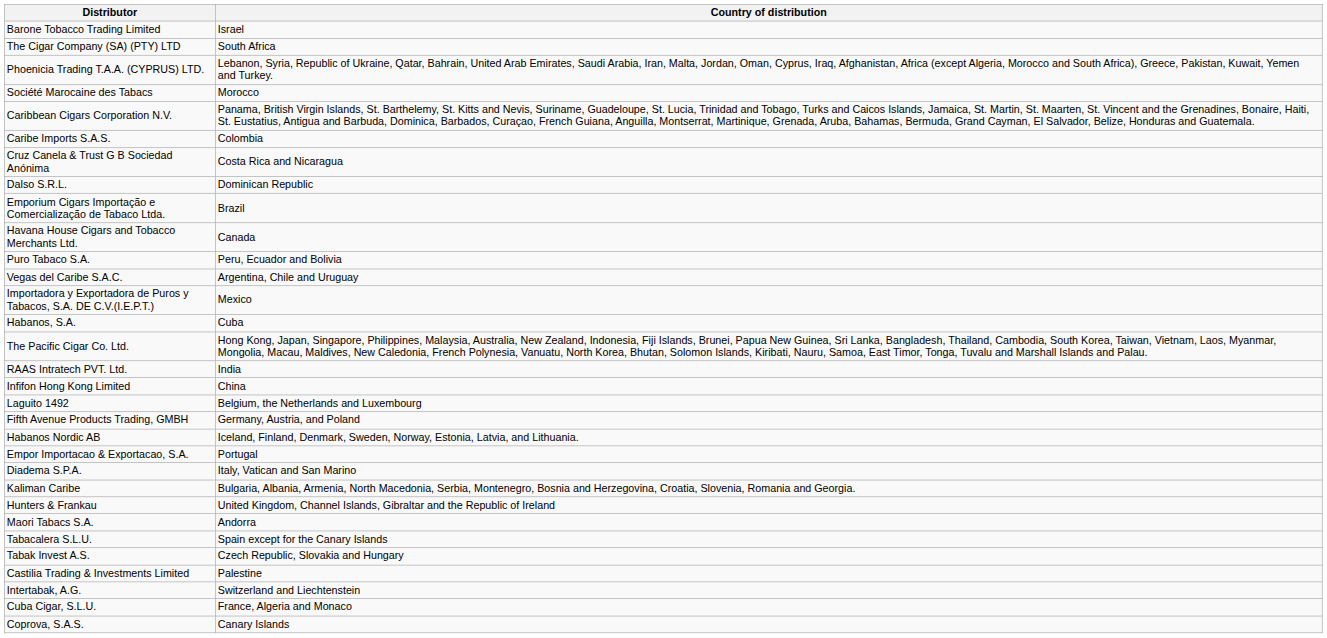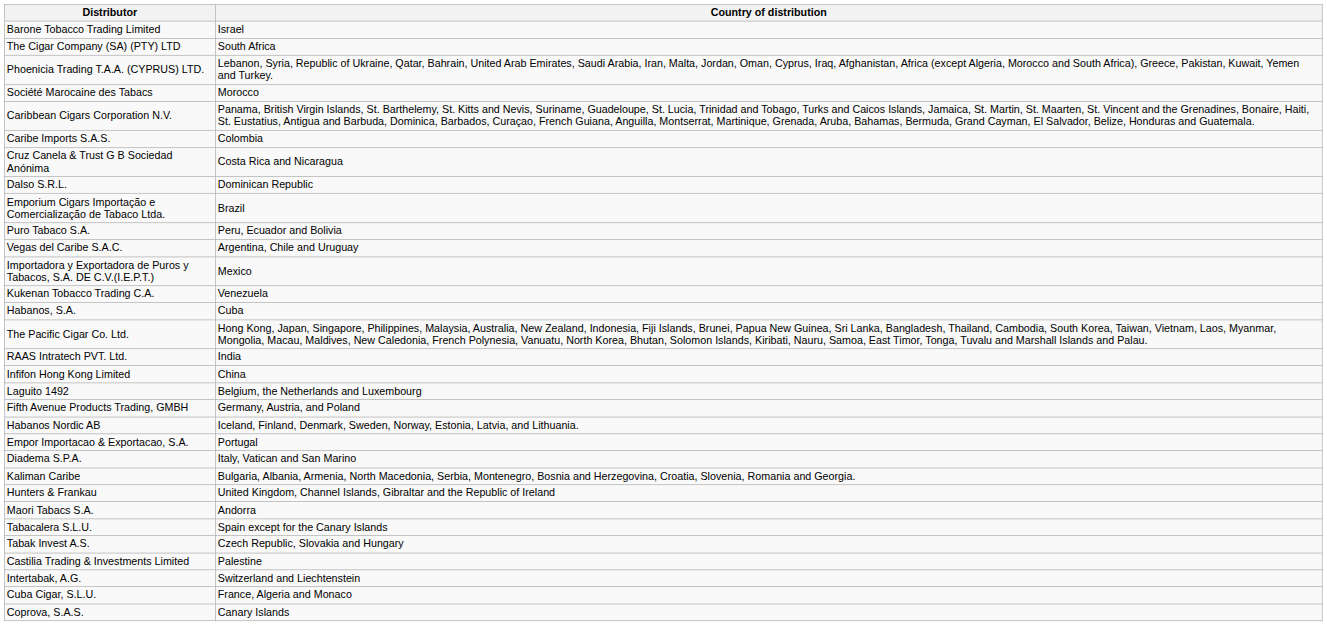 <table class="wikitable">
 <tr>
 <th>Distributor</th>
 <th>Country of distribution</th>
 </tr>
 <tr>
 <td>Barone Tobacco Trading Limited</td>
 <td>Israel</td>
 </tr>
 <tr>
 <td>The Cigar Company (SA) (PTY) LTD</td>
 <td>South Africa</td>
 </tr>
 <tr>
 <td>Phoenicia Trading T.A.A. (CYPRUS) LTD.</td>
 <td>Lebanon, Syria, Republic of Ukraine, Qatar, Bahrain, United Arab Emirates, Saudi Arabia, Iran, Malta, Jordan, Oman, Cyprus, Iraq, Afghanistan, Africa (except Algeria, Morocco and South Africa), Greece, Pakistan, Kuwait, Yemen and Turkey.</td>
 </tr>
 <tr>
 <td>Société Marocaine des Tabacs</td>
 <td>Morocco</td>
 </tr>
 <tr>
 <td>Caribbean Cigars Corporation N.V.</td>
 <td>Panama, British Virgin Islands, St. Barthelemy, St. Kitts and Nevis, Suriname, Guadeloupe, St. Lucia, Trinidad and Tobago, Turks and Caicos Islands, Jamaica, St. Martin, St. Maarten, St. Vincent and the Grenadines, Bonaire, Haiti, St. Eustatius, Antigua and Barbuda, Dominica, Barbados, Curaçao, French Guiana, Anguilla, Montserrat, Martinique, Grenada, Aruba, Bahamas, Bermuda, Grand Cayman, El Salvador, Belize, Honduras and Guatemala.</td>
 </tr>
 <tr>
 <td>Caribe Imports S.A.S.</td>
 <td>Colombia</td>
 </tr>
 <tr>
 <td>Cruz Canela & Trust G B Sociedad Anónima</td>
 <td>Costa Rica and Nicaragua</td>
 </tr>
 <tr>
 <td>Dalso S.R.L.</td>
 <td>Dominican Republic</td>
 </tr>
 <tr>
 <td>Emporium Cigars Importação e Comercialização de Tabaco Ltda.</td>
 <td>Brazil</td>
 </tr>
 <tr>
-<td>Havana House Cigars and Tobacco Merchants Ltd.</td>
-<td>Canada</td>
-</tr>
-<tr>
 <td>Puro Tabaco S.A.</td>
 <td>Peru, Ecuador and Bolivia</td>
 </tr>
 <tr>
 <td>Vegas del Caribe S.A.C.</td>
 <td>Argentina, Chile and Uruguay</td>
 </tr>
 <tr>
 <td>Importadora y Exportadora de Puros y Tabacos, S.A. DE C.V.(I.E.P.T.)</td>
 <td>Mexico</td>
+</tr>
+<tr>
+<td>Kukenan Tobacco Trading C.A.</td>
+<td>Venezuela</td>
 </tr>
 <tr>
 <td>Habanos, S.A.</td>
 <td>Cuba</td>
 </tr>
 <tr>
 <td>The Pacific Cigar Co. Ltd.</td>
 <td>Hong Kong, Japan, Singapore, Philippines, Malaysia, Australia, New Zealand, Indonesia, Fiji Islands, Brunei, Papua New Guinea, Sri Lanka, Bangladesh, Thailand, Cambodia, South Korea, Taiwan, Vietnam, Laos, Myanmar, Mongolia, Macau, Maldives, New Caledonia, French Polynesia, Vanuatu, North Korea, Bhutan, Solomon Islands, Kiribati, Nauru, Samoa, East Timor, Tonga, Tuvalu and Marshall Islands and Palau.</td>
 </tr>
 <tr>
 <td>RAAS Intratech PVT. Ltd.</td>
 <td>India</td>
 </tr>
 <tr>
 <td>Infifon Hong Kong Limited</td>
 <td>China</td>
 </tr>
 <tr>
 <td>Laguito 1492</td>
 <td>Belgium, the Netherlands and Luxembourg</td>
 </tr>
 <tr>
 <td>Fifth Avenue Products Trading, GMBH</td>
 <td>Germany, Austria, and Poland</td>
 </tr>
 <tr>
 <td>Habanos Nordic AB</td>
 <td>Iceland, Finland, Denmark, Sweden, Norway, Estonia, Latvia, and Lithuania.</td>
 </tr>
 <tr>
 <td>Empor Importacao & Exportacao, S.A.</td>
 <td>Portugal</td>
 </tr>
 <tr>
 <td>Diadema S.P.A.</td>
 <td>Italy, Vatican and San Marino</td>
 </tr>
 <tr>
 <td>Kaliman Caribe</td>
 <td>Bulgaria, Albania, Armenia, North Macedonia, Serbia, Montenegro, Bosnia and Herzegovina, Croatia, Slovenia, Romania and Georgia.</td>
 </tr>
 <tr>
 <td>Hunters & Frankau</td>
 <td>United Kingdom, Channel Islands, Gibraltar and the Republic of Ireland</td>
 </tr>
 <tr>
 <td>Maori Tabacs S.A.</td>
 <td>Andorra</td>
 </tr>
 <tr>
 <td>Tabacalera S.L.U.</td>
 <td>Spain except for the Canary Islands</td>
 </tr>
 <tr>
 <td>Tabak Invest A.S.</td>
 <td>Czech Republic, Slovakia and Hungary</td>
 </tr>
 <tr>
 <td>Castilia Trading & Investments Limited</td>
 <td>Palestine</td>
 </tr>
 <tr>
 <td>Intertabak, A.G.</td>
 <td>Switzerland and Liechtenstein</td>
 </tr>
 <tr>
 <td>Cuba Cigar, S.L.U.</td>
 <td>France, Algeria and Monaco</td>
 </tr>
 <tr>
 <td>Coprova, S.A.S.</td>
 <td>Canary Islands</td>
 </tr>
 </table>
